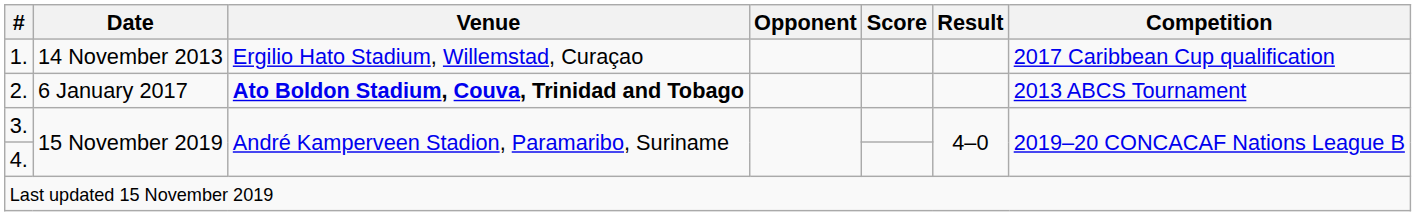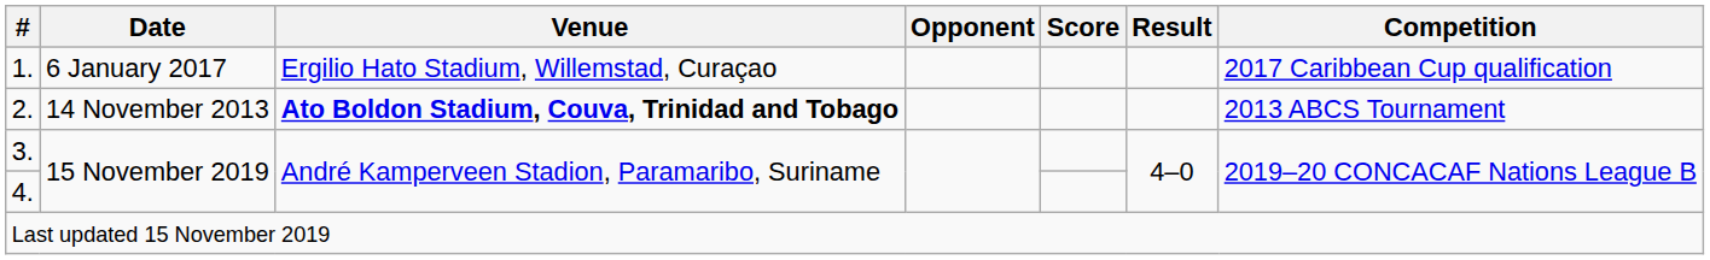 <table class="wikitable" style="font-size:95%">
 <tr>
 <th>#</th>
 <th>Date</th>
 <th>Venue</th>
 <th>Opponent</th>
 <th>Score</th>
 <th>Result</th>
 <th>Competition</th>
 </tr>
 <tr>
 <td>1.</td>
-<td>14 November 2013</td>
+<td>6 January 2017</td>
 <td><a href='#'>Ergilio Hato Stadium</a>, <a href='#'>Willemstad</a>, Curaçao</td>
 <td></td>
 <td></td>
 <td></td>
 <td><a href='#'>2017 Caribbean Cup qualification</a></td>
 </tr>
 <tr>
 <td>2.</td>
-<td>6 January 2017</td>
+<td>14 November 2013</td>
 <td><strong><a href='#'>Ato Boldon Stadium</a>, <a href='#'>Couva</a>, Trinidad and Tobago</strong></td>
 <td></td>
 <td></td>
 <td></td>
 <td><a href='#'>2013 ABCS Tournament</a></td>
 </tr>
 <tr>
 <td>3.</td>
 <td rowspan=2>15 November 2019</td>
 <td rowspan=2><a href='#'>André Kamperveen Stadion</a>, <a href='#'>Paramaribo</a>, Suriname</td>
 <td rowspan=2></td>
 <td></td>
 <td rowspan=2 style="text-align:center;">4–0</td>
 <td rowspan=2><a href='#'>2019–20 CONCACAF Nations League B</a></td>
 </tr>
 <tr>
 <td>4.</td>
 <td></td>
 </tr>
 <tr>
 <td colspan="12"><small>Last updated 15 November 2019</small></td>
 </tr>
 </table>
